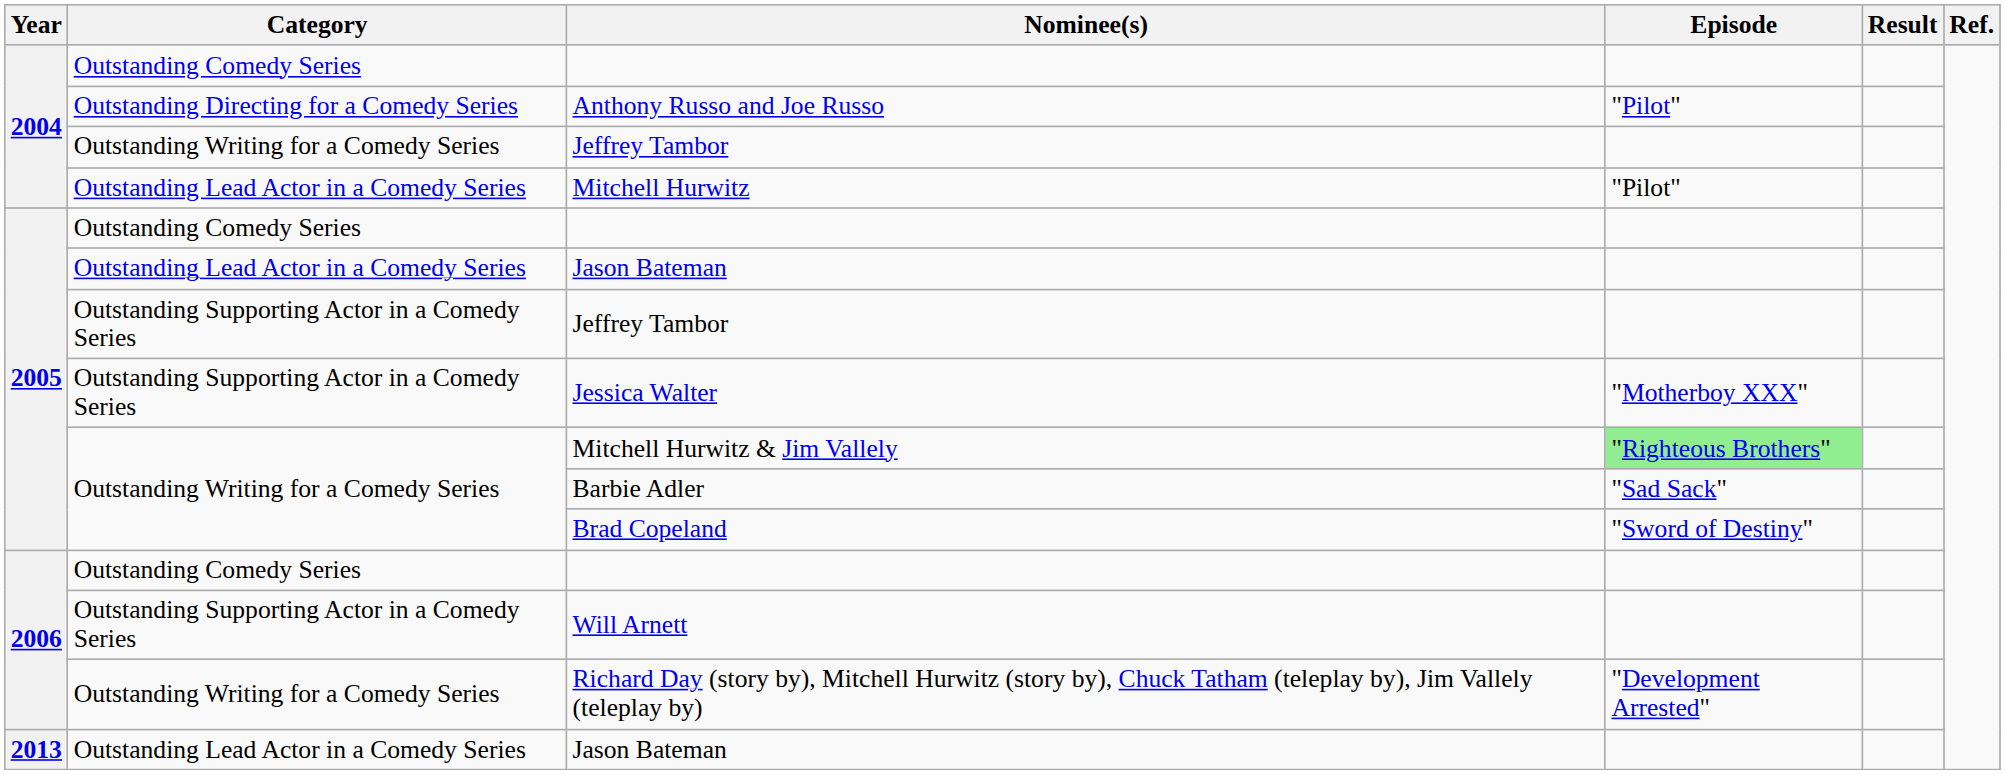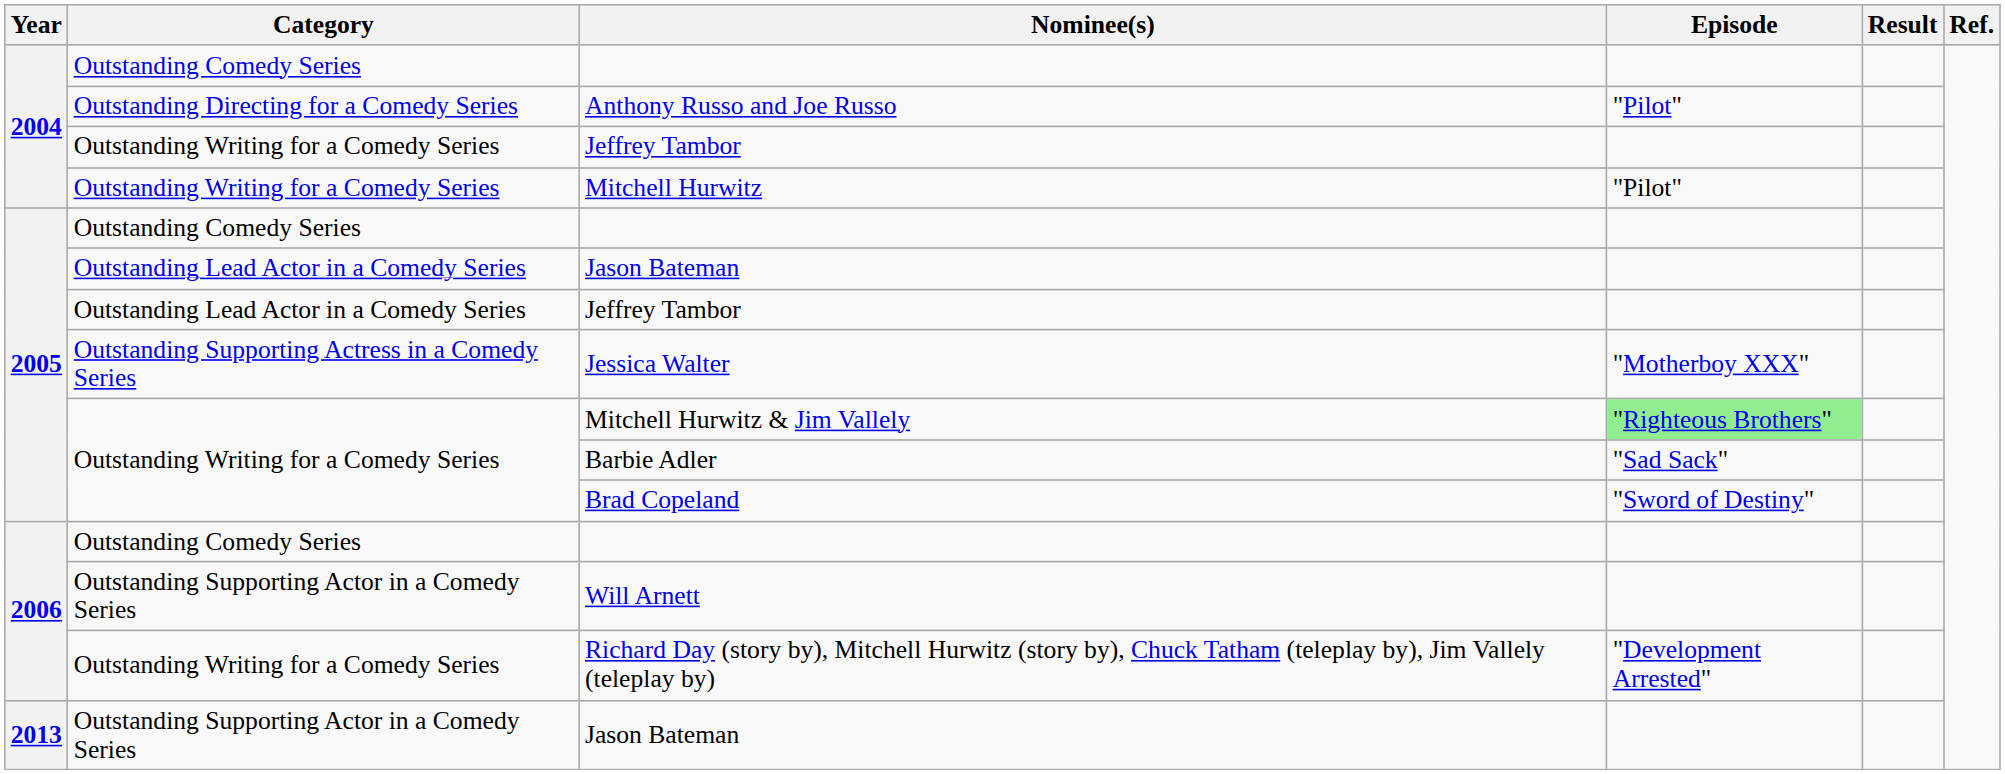 <table class="wikitable plainrowheaders">
 <tr>
 <th scope="col">Year</th>
 <th scope="col">Category</th>
 <th scope="col">Nominee(s)</th>
 <th scope="col">Episode</th>
 <th scope="col">Result</th>
 <th scope="col">Ref.</th>
 </tr>
 <tr>
 <th scope=row rowspan=4><a href='#'>2004</a></th>
 <td><a href='#'>Outstanding Comedy Series</a></td>
 <td></td>
 <td></td>
 <td></td>
 <td rowspan=15 style="text-align:center;"></td>
 </tr>
 <tr>
 <td><a href='#'>Outstanding Directing for a Comedy Series</a></td>
 <td><a href='#'>Anthony Russo and Joe Russo</a></td>
 <td>"<a href='#'>Pilot</a>"</td>
 <td></td>
 </tr>
 <tr>
 <td>Outstanding Writing for a Comedy Series</td>
 <td><a href='#'>Jeffrey Tambor</a></td>
 <td></td>
 <td></td>
 </tr>
 <tr>
-<td><a href='#'>Outstanding Lead Actor in a Comedy Series</a></td>
+<td><a href='#'>Outstanding Writing for a Comedy Series</a></td>
 <td><a href='#'>Mitchell Hurwitz</a></td>
 <td>"Pilot"</td>
 <td></td>
 </tr>
 <tr>
 <th scope=row rowspan=7><a href='#'>2005</a></th>
 <td>Outstanding Comedy Series</td>
 <td></td>
 <td></td>
 <td></td>
 </tr>
 <tr>
 <td><a href='#'>Outstanding Lead Actor in a Comedy Series</a></td>
 <td><a href='#'>Jason Bateman</a></td>
 <td></td>
 <td></td>
 </tr>
 <tr>
-<td>Outstanding Supporting Actor in a Comedy Series</td>
+<td>Outstanding Lead Actor in a Comedy Series</td>
 <td>Jeffrey Tambor</td>
 <td></td>
 <td></td>
 </tr>
 <tr>
-<td>Outstanding Supporting Actor in a Comedy Series</td>
+<td><a href='#'>Outstanding Supporting Actress in a Comedy Series</a></td>
 <td><a href='#'>Jessica Walter</a></td>
 <td>"<a href='#'>Motherboy XXX</a>"</td>
 <td></td>
 </tr>
 <tr>
 <td rowspan=3>Outstanding Writing for a Comedy Series</td>
 <td>Mitchell Hurwitz & <a href='#'>Jim Vallely</a></td>
 <td style="background: lightgreen;">"<a href='#'>Righteous Brothers</a>"</td>
 <td></td>
 </tr>
 <tr>
 <td>Barbie Adler</td>
 <td>"<a href='#'>Sad Sack</a>"</td>
 <td></td>
 </tr>
 <tr>
 <td><a href='#'>Brad Copeland</a></td>
 <td>"<a href='#'>Sword of Destiny</a>"</td>
 <td></td>
 </tr>
 <tr>
 <th scope=row rowspan=3><a href='#'>2006</a></th>
 <td>Outstanding Comedy Series</td>
 <td></td>
 <td></td>
 <td></td>
 </tr>
 <tr>
 <td>Outstanding Supporting Actor in a Comedy Series</td>
 <td><a href='#'>Will Arnett</a></td>
 <td></td>
 <td></td>
 </tr>
 <tr>
 <td>Outstanding Writing for a Comedy Series</td>
 <td><a href='#'>Richard Day</a> (story by), Mitchell Hurwitz (story by), <a href='#'>Chuck Tatham</a> (teleplay by), Jim Vallely (teleplay by)</td>
 <td>"<a href='#'>Development Arrested</a>"</td>
 <td></td>
 </tr>
 <tr>
 <th scope=row><a href='#'>2013</a></th>
-<td>Outstanding Lead Actor in a Comedy Series</td>
+<td>Outstanding Supporting Actor in a Comedy Series</td>
 <td>Jason Bateman</td>
 <td></td>
 <td></td>
 </tr>
 </table>
